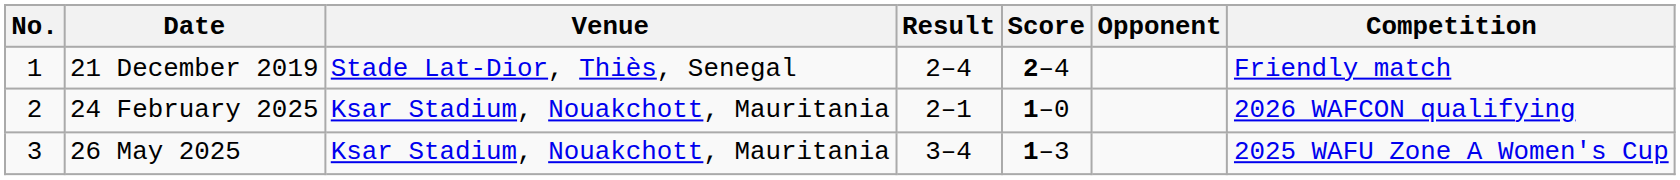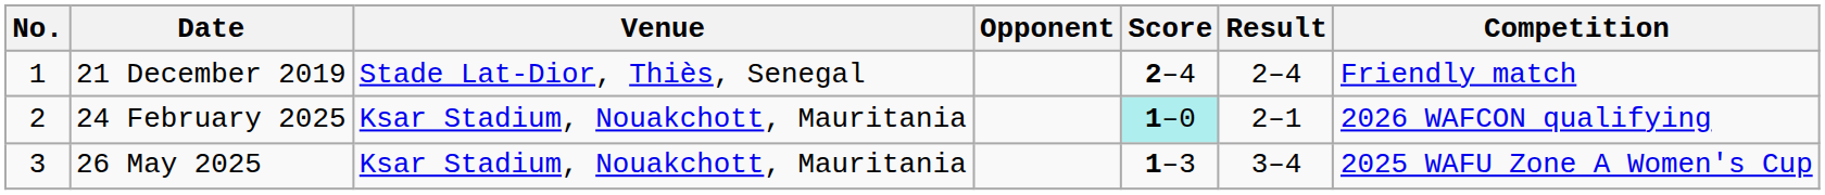 <table class="wikitable sortable">
 <tr>
 <th scope="col">No.</th>
 <th scope="col">Date</th>
 <th scope="col">Venue</th>
+<th scope="col">Opponent</th>
+<th scope="col">Score</th>
 <th scope="col">Result</th>
-<th scope="col">Score</th>
-<th scope="col">Opponent</th>
 <th scope="col">Competition</th>
 </tr>
 <tr>
 <td align="center">1</td>
 <td>21 December 2019</td>
 <td><a href='#'>Stade Lat-Dior</a>, <a href='#'>Thiès</a>, Senegal</td>
+<td></td>
+<td align="center"><strong>2</strong>–4</td>
 <td style="text-align:center">2–4</td>
-<td align="center"><strong>2</strong>–4</td>
-<td></td>
 <td><a href='#'>Friendly match</a></td>
 </tr>
 <tr>
 <td align="center">2</td>
 <td>24 February 2025</td>
 <td><a href='#'>Ksar Stadium</a>, <a href='#'>Nouakchott</a>, Mauritania</td>
+<td></td>
+<td align="center" style="background: paleturquoise;"><strong>1</strong>–0</td>
 <td style="text-align:center">2–1</td>
-<td align="center"><strong>1</strong>–0</td>
-<td></td>
 <td><a href='#'>2026 WAFCON qualifying</a></td>
 </tr>
 <tr>
 <td align="center">3</td>
 <td>26 May 2025</td>
 <td><a href='#'>Ksar Stadium</a>, <a href='#'>Nouakchott</a>, Mauritania</td>
+<td></td>
+<td align="center"><strong>1</strong>–3</td>
 <td style="text-align:center">3–4</td>
-<td align="center"><strong>1</strong>–3</td>
-<td></td>
 <td><a href='#'>2025 WAFU Zone A Women's Cup</a></td>
 </tr>
 </table>
